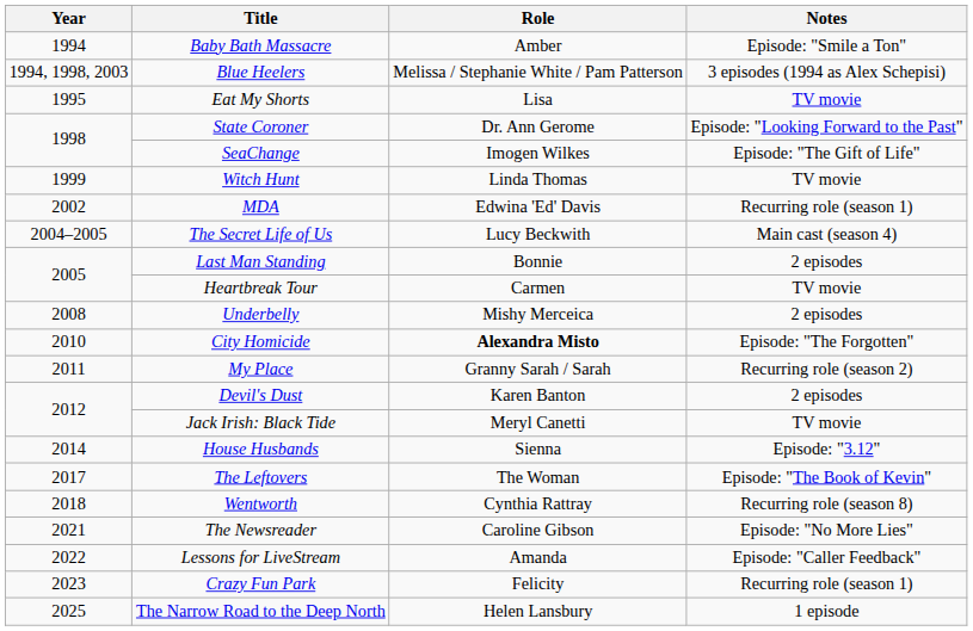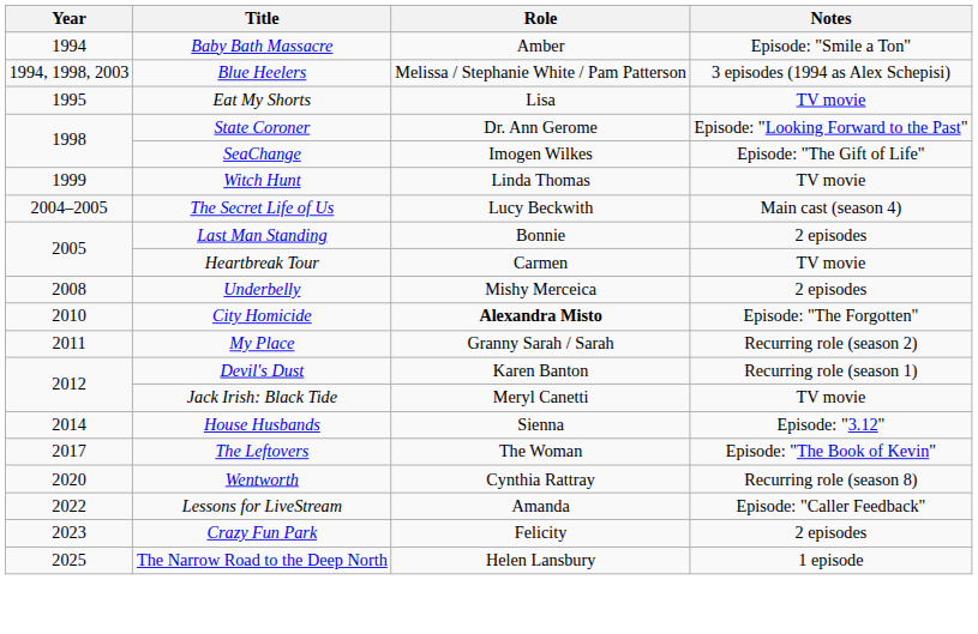 <table class="wikitable sortable" style="text-align:center;" >
 <tr>
 <th scope="col">Year</th>
 <th scope="col">Title</th>
 <th scope="col">Role</th>
 <th scope="col" class="unsortable">Notes</th>
 </tr>
 <tr>
 <td>1994</td>
 <td><em><a href='#'>Baby Bath Massacre</a></em></td>
 <td>Amber</td>
 <td>Episode: "Smile a Ton"</td>
 </tr>
 <tr>
 <td>1994, 1998, 2003</td>
 <td><em><a href='#'>Blue Heelers</a></em></td>
 <td>Melissa / Stephanie White / Pam Patterson</td>
 <td>3 episodes (1994 as Alex Schepisi)</td>
 </tr>
 <tr>
 <td>1995</td>
 <td><em>Eat My Shorts</em></td>
 <td>Lisa</td>
 <td><a href='#'>TV movie</a></td>
 </tr>
 <tr>
 <td rowspan=2>1998</td>
 <td><em><a href='#'>State Coroner</a></em></td>
 <td>Dr. Ann Gerome</td>
 <td>Episode: "<a href='#'>Looking Forward to the Past</a>"</td>
 </tr>
 <tr>
 <td><em><a href='#'>SeaChange</a></em></td>
 <td>Imogen Wilkes</td>
 <td>Episode: "The Gift of Life"</td>
 </tr>
 <tr>
 <td>1999</td>
 <td><em><a href='#'>Witch Hunt</a></em></td>
 <td>Linda Thomas</td>
 <td>TV movie</td>
 </tr>
 <tr>
-<td>2002</td>
-<td><em><a href='#'>MDA</a></em></td>
-<td>Edwina 'Ed' Davis</td>
-<td>Recurring role (season 1)</td>
-</tr>
-<tr>
 <td>2004–2005</td>
 <td><em><a href='#'>The Secret Life of Us</a></em></td>
 <td>Lucy Beckwith</td>
 <td>Main cast (season 4)</td>
 </tr>
 <tr>
 <td rowspan=2>2005</td>
 <td><em><a href='#'>Last Man Standing</a></em></td>
 <td>Bonnie</td>
 <td>2 episodes</td>
 </tr>
 <tr>
 <td><em>Heartbreak Tour</em></td>
 <td>Carmen</td>
 <td>TV movie</td>
 </tr>
 <tr>
 <td>2008</td>
 <td><em><a href='#'>Underbelly</a></em></td>
 <td>Mishy Merceica</td>
 <td>2 episodes</td>
 </tr>
 <tr>
 <td>2010</td>
 <td><em><a href='#'>City Homicide</a></em></td>
 <td><strong>Alexandra Misto</strong></td>
 <td>Episode: "The Forgotten"</td>
 </tr>
 <tr>
 <td>2011</td>
 <td><em><a href='#'>My Place</a></em></td>
 <td>Granny Sarah / Sarah</td>
 <td>Recurring role (season 2)</td>
 </tr>
 <tr>
 <td rowspan=2>2012</td>
 <td><em><a href='#'>Devil's Dust</a></em></td>
 <td>Karen Banton</td>
-<td>2 episodes</td>
+<td>Recurring role (season 1)</td>
 </tr>
 <tr>
 <td><em>Jack Irish: Black Tide</em></td>
 <td>Meryl Canetti</td>
 <td>TV movie</td>
 </tr>
 <tr>
 <td>2014</td>
 <td><em><a href='#'>House Husbands</a></em></td>
 <td>Sienna</td>
 <td>Episode: "<a href='#'>3.12</a>"</td>
 </tr>
 <tr>
 <td>2017</td>
 <td><em><a href='#'>The Leftovers</a></em></td>
 <td>The Woman</td>
 <td>Episode: "<a href='#'>The Book of Kevin</a>"</td>
 </tr>
 <tr>
-<td>2018</td>
+<td>2020</td>
 <td><em><a href='#'>Wentworth</a></em></td>
 <td>Cynthia Rattray</td>
 <td>Recurring role (season 8)</td>
-</tr>
-<tr>
-<td>2021</td>
-<td><em>The Newsreader</em></td>
-<td>Caroline Gibson</td>
-<td>Episode: "No More Lies"</td>
 </tr>
 <tr>
 <td>2022</td>
 <td><em>Lessons for LiveStream</em></td>
 <td>Amanda</td>
 <td>Episode: "Caller Feedback"</td>
 </tr>
 <tr>
 <td>2023</td>
 <td><em><a href='#'>Crazy Fun Park</a></em></td>
 <td>Felicity</td>
-<td>Recurring role (season 1)</td>
+<td>2 episodes</td>
 </tr>
 <tr>
 <td>2025</td>
 <td><a href='#'>The Narrow Road to the Deep North</a></td>
 <td>Helen Lansbury</td>
 <td>1 episode</td>
 </tr>
 </table>
